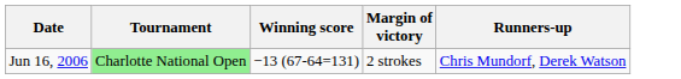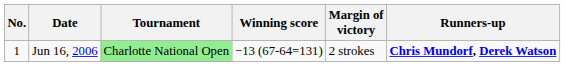 <table class="wikitable" style="font-size:95%;">
 <tr>
+<th>No.</th>
 <th>Date</th>
 <th>Tournament</th>
 <th>Winning score</th>
 <th>Margin of<br>victory</th>
 <th>Runners-up</th>
 </tr>
 <tr>
+<td align=center>1</td>
 <td align=right>Jun 16, <a href='#'>2006</a></td>
 <td style="background: lightgreen;">Charlotte National Open</td>
 <td>−13 (67-64=131)</td>
 <td>2 strokes</td>
-<td> <a href='#'>Chris Mundorf</a>,  <a href='#'>Derek Watson</a></td>
+<td><strong> <a href='#'>Chris Mundorf</a>,  <a href='#'>Derek Watson</a></strong></td>
 </tr>
 </table>
